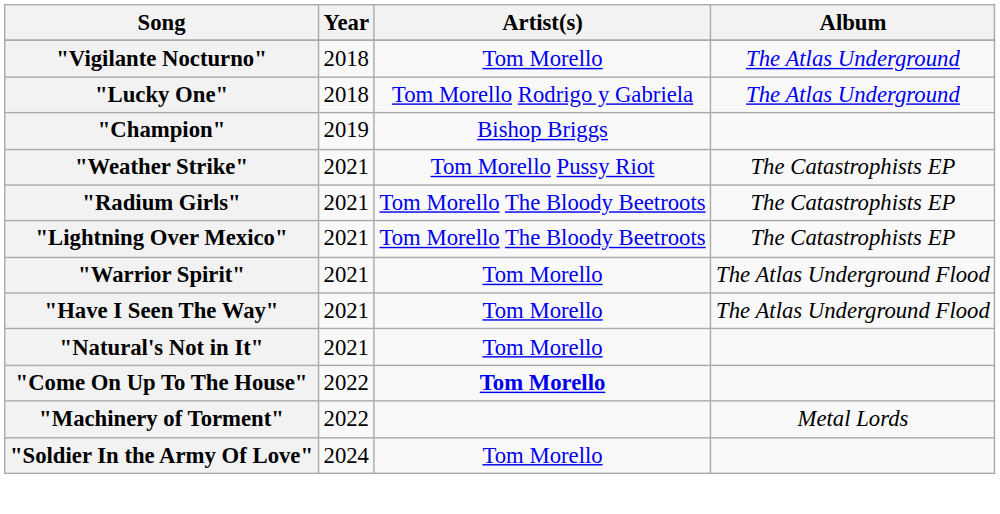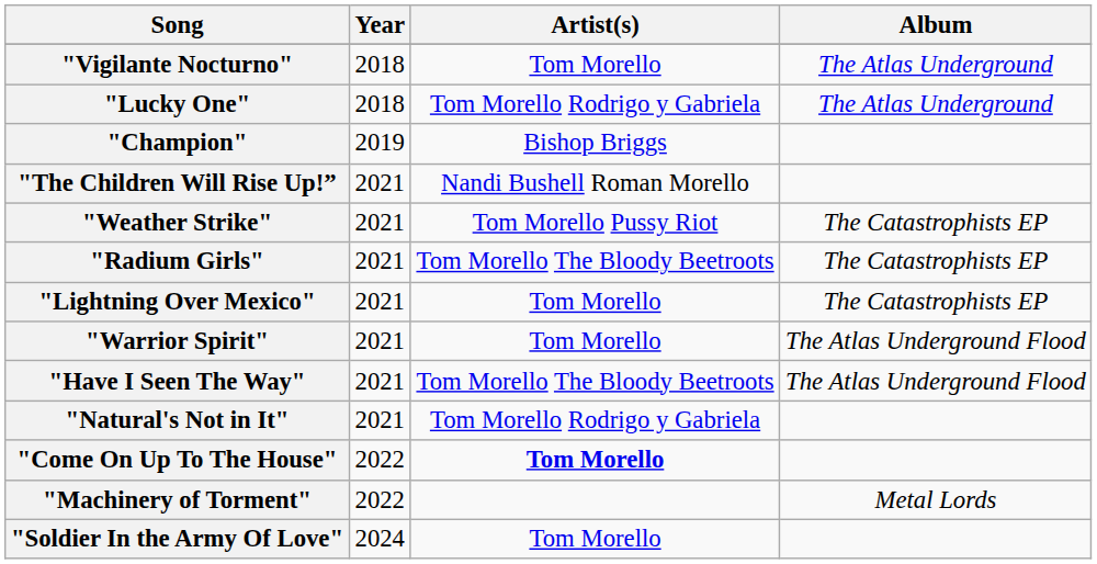 <table class="wikitable plainrowheaders" style="text-align:center;">
 <tr>
 <th scope="col">Song</th>
 <th scope="col">Year</th>
 <th scope="col">Artist(s)</th>
 <th scope="col">Album</th>
 </tr>
 <tr>
 </tr>
 <tr>
 <th scope="row">"Vigilante Nocturno"<br></th>
 <td>2018</td>
 <td><a href='#'>Tom Morello</a></td>
 <td><em><a href='#'>The Atlas Underground</a></em></td>
 </tr>
 <tr>
 <th scope="row">"Lucky One"<br></th>
 <td>2018</td>
 <td><a href='#'>Tom Morello</a> <a href='#'>Rodrigo y Gabriela</a></td>
 <td><em><a href='#'>The Atlas Underground</a></em></td>
 </tr>
 <tr>
 <th scope="row">"Champion"<br></th>
 <td>2019</td>
 <td><a href='#'>Bishop Briggs</a></td>
 <td></td>
 </tr>
 <tr>
+<th scope="row">"The Children Will Rise Up!”<br></th>
+<td>2021</td>
+<td><a href='#'>Nandi Bushell</a> Roman Morello</td>
+<td></td>
+</tr>
+<tr>
 <th scope="row">"Weather Strike"<br></th>
 <td>2021</td>
 <td><a href='#'>Tom Morello</a> <a href='#'>Pussy Riot</a></td>
 <td><em>The Catastrophists EP</em></td>
 </tr>
 <tr>
 <th scope="row">"Radium Girls"<br></th>
 <td>2021</td>
 <td><a href='#'>Tom Morello</a> <a href='#'>The Bloody Beetroots</a></td>
 <td><em>The Catastrophists EP</em></td>
 </tr>
 <tr>
 <th scope="row">"Lightning Over Mexico"<br></th>
 <td>2021</td>
-<td><a href='#'>Tom Morello</a> <a href='#'>The Bloody Beetroots</a></td>
+<td><a href='#'>Tom Morello</a></td>
 <td><em>The Catastrophists EP</em></td>
 </tr>
 <tr>
 <th scope="row">"Warrior Spirit"<br></th>
 <td>2021</td>
 <td><a href='#'>Tom Morello</a></td>
 <td><em>The Atlas Underground Flood</em></td>
 </tr>
 <tr>
 <th scope="row">"Have I Seen The Way"<br></th>
 <td>2021</td>
-<td><a href='#'>Tom Morello</a></td>
+<td><a href='#'>Tom Morello</a> <a href='#'>The Bloody Beetroots</a></td>
 <td><em>The Atlas Underground Flood</em></td>
 </tr>
 <tr>
 <th scope="row">"Natural's Not in It"<br></th>
 <td>2021</td>
-<td><a href='#'>Tom Morello</a></td>
+<td><a href='#'>Tom Morello</a> <a href='#'>Rodrigo y Gabriela</a></td>
 <td></td>
 </tr>
 <tr>
 <th scope="row">"Come On Up To The House"<br></th>
 <td>2022</td>
 <td><strong><a href='#'>Tom Morello</a></strong></td>
 <td></td>
 </tr>
 <tr>
 <th scope="row">"Machinery of Torment"<br></th>
 <td>2022</td>
 <td></td>
 <td><em>Metal Lords</em></td>
 </tr>
 <tr>
 <th scope="row">"Soldier In the Army Of Love"<br></th>
 <td>2024</td>
 <td><a href='#'>Tom Morello</a></td>
 <td></td>
 </tr>
 </table>
